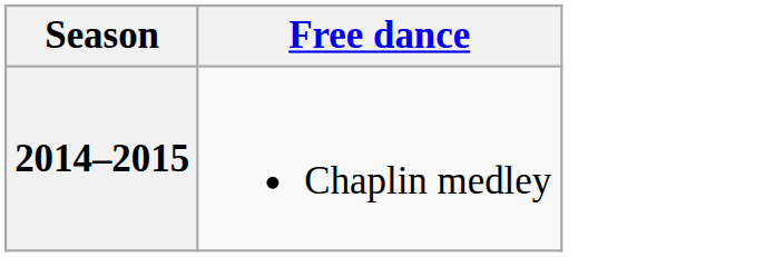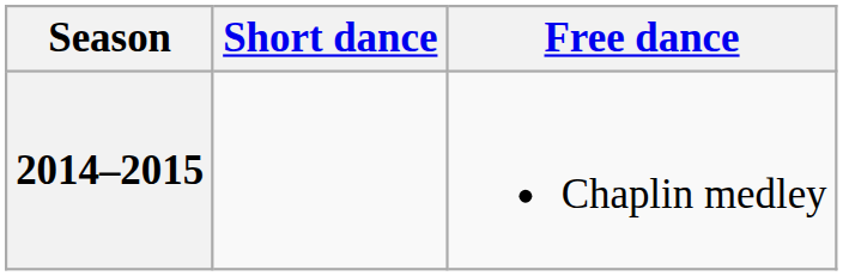 <table class=wikitable style=text-align:center>
 <tr>
 <th>Season</th>
+<th><a href='#'>Short dance</a></th>
 <th><a href='#'>Free dance</a></th>
 </tr>
 <tr>
 <th>2014–2015</th>
+<td></td>
 <td><br><ul><li>Chaplin medley</li></ul></td>
 </tr>
 </table>
